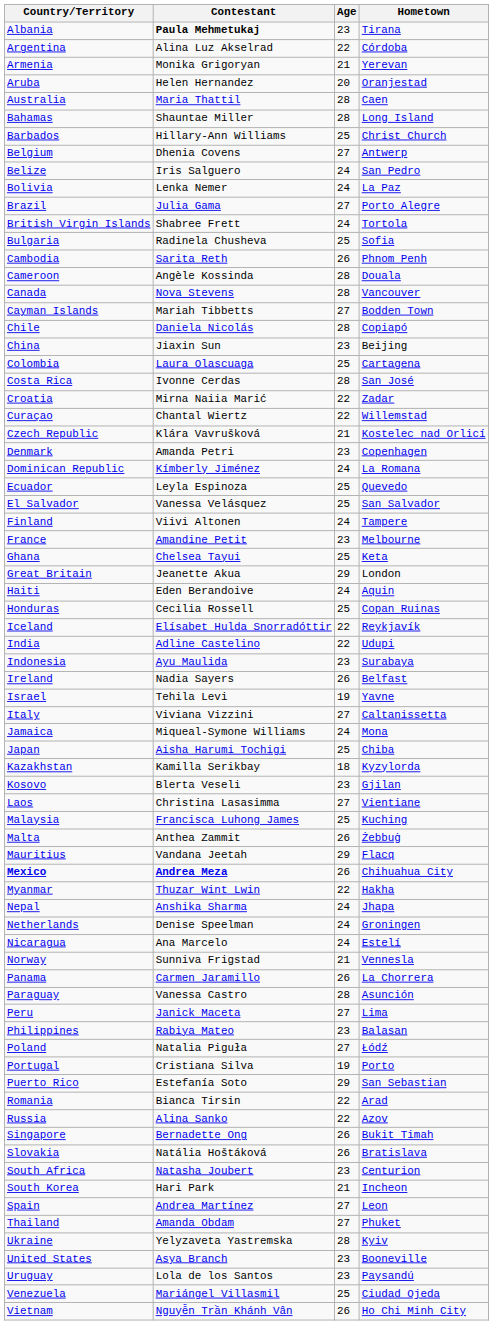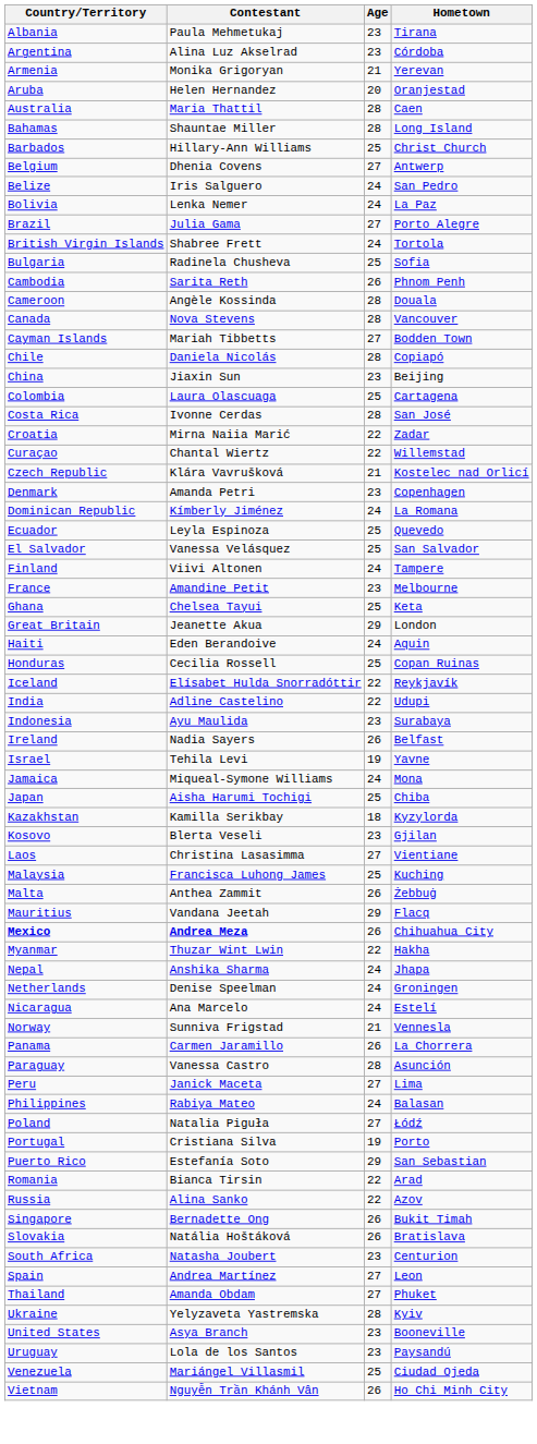 <table class="wikitable sortable" style="font-size: 95%;">
 <tr>
 <th>Country/Territory</th>
 <th>Contestant</th>
 <th>Age</th>
 <th>Hometown</th>
 </tr>
 <tr>
 <td> <a href='#'>Albania</a></td>
-<td><strong>Paula Mehmetukaj</strong></td>
+<td>Paula Mehmetukaj</td>
 <td>23</td>
 <td><a href='#'>Tirana</a></td>
 </tr>
 <tr>
 <td> <a href='#'>Argentina</a></td>
 <td>Alina Luz Akselrad</td>
-<td>22</td>
+<td>23</td>
 <td><a href='#'>Córdoba</a></td>
 </tr>
 <tr>
 <td> <a href='#'>Armenia</a></td>
 <td>Monika Grigoryan</td>
 <td>21</td>
 <td><a href='#'>Yerevan</a></td>
 </tr>
 <tr>
 <td> <a href='#'>Aruba</a></td>
 <td>Helen Hernandez</td>
 <td>20</td>
 <td><a href='#'>Oranjestad</a></td>
 </tr>
 <tr>
 <td> <a href='#'>Australia</a></td>
 <td><a href='#'>Maria Thattil</a></td>
 <td>28</td>
 <td><a href='#'>Caen</a></td>
 </tr>
 <tr>
 <td> <a href='#'>Bahamas</a></td>
 <td>Shauntae Miller</td>
 <td>28</td>
 <td><a href='#'>Long Island</a></td>
 </tr>
 <tr>
 <td> <a href='#'>Barbados</a></td>
 <td>Hillary-Ann Williams</td>
 <td>25</td>
 <td><a href='#'>Christ Church</a></td>
 </tr>
 <tr>
 <td> <a href='#'>Belgium</a></td>
 <td>Dhenia Covens</td>
 <td>27</td>
 <td><a href='#'>Antwerp</a></td>
 </tr>
 <tr>
 <td> <a href='#'>Belize</a></td>
 <td>Iris Salguero</td>
 <td>24</td>
 <td><a href='#'>San Pedro</a></td>
 </tr>
 <tr>
 <td> <a href='#'>Bolivia</a></td>
 <td>Lenka Nemer</td>
 <td>24</td>
 <td><a href='#'>La Paz</a></td>
 </tr>
 <tr>
 <td> <a href='#'>Brazil</a></td>
 <td><a href='#'>Julia Gama</a></td>
 <td>27</td>
 <td><a href='#'>Porto Alegre</a></td>
 </tr>
 <tr>
 <td> <a href='#'>British Virgin Islands</a></td>
 <td>Shabree Frett</td>
 <td>24</td>
 <td><a href='#'>Tortola</a></td>
 </tr>
 <tr>
 <td> <a href='#'>Bulgaria</a></td>
 <td>Radinela Chusheva</td>
 <td>25</td>
 <td><a href='#'>Sofia</a></td>
 </tr>
 <tr>
 <td> <a href='#'>Cambodia</a></td>
 <td><a href='#'>Sarita Reth</a></td>
 <td>26</td>
 <td><a href='#'>Phnom Penh</a></td>
 </tr>
 <tr>
 <td> <a href='#'>Cameroon</a></td>
 <td>Angèle Kossinda</td>
 <td>28</td>
 <td><a href='#'>Douala</a></td>
 </tr>
 <tr>
 <td> <a href='#'>Canada</a></td>
 <td><a href='#'>Nova Stevens</a></td>
 <td>28</td>
 <td><a href='#'>Vancouver</a></td>
 </tr>
 <tr>
 <td> <a href='#'>Cayman Islands</a></td>
 <td>Mariah Tibbetts</td>
 <td>27</td>
 <td><a href='#'>Bodden Town</a></td>
 </tr>
 <tr>
 <td> <a href='#'>Chile</a></td>
 <td><a href='#'>Daniela Nicolás</a></td>
 <td>28</td>
 <td><a href='#'>Copiapó</a></td>
 </tr>
 <tr>
 <td> <a href='#'>China</a></td>
 <td>Jiaxin Sun</td>
 <td>23</td>
 <td>Beijing</td>
 </tr>
 <tr>
 <td> <a href='#'>Colombia</a></td>
 <td><a href='#'>Laura Olascuaga</a></td>
 <td>25</td>
 <td><a href='#'>Cartagena</a></td>
 </tr>
 <tr>
 <td> <a href='#'>Costa Rica</a></td>
 <td>Ivonne Cerdas</td>
 <td>28</td>
 <td><a href='#'>San José</a></td>
 </tr>
 <tr>
 <td> <a href='#'>Croatia</a></td>
 <td>Mirna Naiia Marić</td>
 <td>22</td>
 <td><a href='#'>Zadar</a></td>
 </tr>
 <tr>
 <td> <a href='#'>Curaçao</a></td>
 <td>Chantal Wiertz</td>
 <td>22</td>
 <td><a href='#'>Willemstad</a></td>
 </tr>
 <tr>
 <td> <a href='#'>Czech Republic</a></td>
 <td>Klára Vavrušková</td>
 <td>21</td>
 <td><a href='#'>Kostelec nad Orlicí</a></td>
 </tr>
 <tr>
 <td> <a href='#'>Denmark</a></td>
 <td>Amanda Petri</td>
 <td>23</td>
 <td><a href='#'>Copenhagen</a></td>
 </tr>
 <tr>
 <td> <a href='#'>Dominican Republic</a></td>
 <td><a href='#'>Kímberly Jiménez</a></td>
 <td>24</td>
 <td><a href='#'>La Romana</a></td>
 </tr>
 <tr>
 <td> <a href='#'>Ecuador</a></td>
 <td>Leyla Espinoza</td>
 <td>25</td>
 <td><a href='#'>Quevedo</a></td>
 </tr>
 <tr>
 <td> <a href='#'>El Salvador</a></td>
 <td>Vanessa Velásquez</td>
 <td>25</td>
 <td><a href='#'>San Salvador</a></td>
 </tr>
 <tr>
 <td> <a href='#'>Finland</a></td>
 <td>Viivi Altonen</td>
 <td>24</td>
 <td><a href='#'>Tampere</a></td>
 </tr>
 <tr>
 <td> <a href='#'>France</a></td>
 <td><a href='#'>Amandine Petit</a></td>
 <td>23</td>
 <td><a href='#'>Melbourne</a></td>
 </tr>
 <tr>
 <td> <a href='#'>Ghana</a></td>
 <td><a href='#'>Chelsea Tayui</a></td>
 <td>25</td>
 <td><a href='#'>Keta</a></td>
 </tr>
 <tr>
 <td> <a href='#'>Great Britain</a></td>
 <td>Jeanette Akua</td>
 <td>29</td>
 <td>London</td>
 </tr>
 <tr>
 <td> <a href='#'>Haiti</a></td>
 <td>Eden Berandoive</td>
 <td>24</td>
 <td><a href='#'>Aquin</a></td>
 </tr>
 <tr>
 <td> <a href='#'>Honduras</a></td>
 <td>Cecilia Rossell</td>
 <td>25</td>
 <td><a href='#'>Copan Ruinas</a></td>
 </tr>
 <tr>
 <td> <a href='#'>Iceland</a></td>
 <td><a href='#'>Elísabet Hulda Snorradóttir</a></td>
 <td>22</td>
 <td><a href='#'>Reykjavík</a></td>
 </tr>
 <tr>
 <td> <a href='#'>India</a></td>
 <td><a href='#'>Adline Castelino</a></td>
 <td>22</td>
 <td><a href='#'>Udupi</a></td>
 </tr>
 <tr>
 <td> <a href='#'>Indonesia</a></td>
 <td><a href='#'>Ayu Maulida</a></td>
 <td>23</td>
 <td><a href='#'>Surabaya</a></td>
 </tr>
 <tr>
 <td> <a href='#'>Ireland</a></td>
 <td>Nadia Sayers</td>
 <td>26</td>
 <td><a href='#'>Belfast</a></td>
 </tr>
 <tr>
 <td> <a href='#'>Israel</a></td>
 <td>Tehila Levi</td>
 <td>19</td>
 <td><a href='#'>Yavne</a></td>
 </tr>
 <tr>
-<td> <a href='#'>Italy</a></td>
-<td>Viviana Vizzini</td>
-<td>27</td>
-<td><a href='#'>Caltanissetta</a></td>
-</tr>
-<tr>
 <td> <a href='#'>Jamaica</a></td>
 <td>Miqueal-Symone Williams</td>
 <td>24</td>
 <td><a href='#'>Mona</a></td>
 </tr>
 <tr>
 <td> <a href='#'>Japan</a></td>
 <td><a href='#'>Aisha Harumi Tochigi</a></td>
 <td>25</td>
 <td><a href='#'>Chiba</a></td>
 </tr>
 <tr>
 <td> <a href='#'>Kazakhstan</a></td>
 <td>Kamilla Serikbay</td>
 <td>18</td>
 <td><a href='#'>Kyzylorda</a></td>
 </tr>
 <tr>
 <td> <a href='#'>Kosovo</a></td>
 <td>Blerta Veseli</td>
 <td>23</td>
 <td><a href='#'>Gjilan</a></td>
 </tr>
 <tr>
 <td> <a href='#'>Laos</a></td>
 <td>Christina Lasasimma</td>
 <td>27</td>
 <td><a href='#'>Vientiane</a></td>
 </tr>
 <tr>
 <td> <a href='#'>Malaysia</a></td>
 <td><a href='#'>Francisca Luhong James</a></td>
 <td>25</td>
 <td><a href='#'>Kuching</a></td>
 </tr>
 <tr>
 <td> <a href='#'>Malta</a></td>
 <td>Anthea Zammit</td>
 <td>26</td>
 <td><a href='#'>Żebbuġ</a></td>
 </tr>
 <tr>
 <td> <a href='#'>Mauritius</a></td>
 <td>Vandana Jeetah</td>
 <td>29</td>
 <td><a href='#'>Flacq</a></td>
 </tr>
 <tr>
 <td><strong> <a href='#'>Mexico</a></strong></td>
 <td><strong><a href='#'>Andrea Meza</a></strong></td>
 <td>26</td>
 <td><a href='#'>Chihuahua City</a></td>
 </tr>
 <tr>
 <td> <a href='#'>Myanmar</a></td>
 <td><a href='#'>Thuzar Wint Lwin</a></td>
 <td>22</td>
 <td><a href='#'>Hakha</a></td>
 </tr>
 <tr>
 <td> <a href='#'>Nepal</a></td>
 <td><a href='#'>Anshika Sharma</a></td>
 <td>24</td>
 <td><a href='#'>Jhapa</a></td>
 </tr>
 <tr>
 <td> <a href='#'>Netherlands</a></td>
 <td>Denise Speelman</td>
 <td>24</td>
 <td><a href='#'>Groningen</a></td>
 </tr>
 <tr>
 <td> <a href='#'>Nicaragua</a></td>
 <td>Ana Marcelo</td>
 <td>24</td>
 <td><a href='#'>Estelí</a></td>
 </tr>
 <tr>
 <td> <a href='#'>Norway</a></td>
 <td>Sunniva Frigstad</td>
 <td>21</td>
 <td><a href='#'>Vennesla</a></td>
 </tr>
 <tr>
 <td> <a href='#'>Panama</a></td>
 <td><a href='#'>Carmen Jaramillo</a></td>
 <td>26</td>
 <td><a href='#'>La Chorrera</a></td>
 </tr>
 <tr>
 <td> <a href='#'>Paraguay</a></td>
 <td>Vanessa Castro</td>
 <td>28</td>
 <td><a href='#'>Asunción</a></td>
 </tr>
 <tr>
 <td> <a href='#'>Peru</a></td>
 <td><a href='#'>Janick Maceta</a></td>
 <td>27</td>
 <td><a href='#'>Lima</a></td>
 </tr>
 <tr>
 <td> <a href='#'>Philippines</a></td>
 <td><a href='#'>Rabiya Mateo</a></td>
-<td>23</td>
+<td>24</td>
 <td><a href='#'>Balasan</a></td>
 </tr>
 <tr>
 <td> <a href='#'>Poland</a></td>
 <td>Natalia Piguła</td>
 <td>27</td>
 <td><a href='#'>Łódź</a></td>
 </tr>
 <tr>
 <td> <a href='#'>Portugal</a></td>
 <td>Cristiana Silva</td>
 <td>19</td>
 <td><a href='#'>Porto</a></td>
 </tr>
 <tr>
 <td> <a href='#'>Puerto Rico</a></td>
 <td>Estefanía Soto</td>
 <td>29</td>
 <td><a href='#'>San Sebastian</a></td>
 </tr>
 <tr>
 <td> <a href='#'>Romania</a></td>
 <td>Bianca Tirsin</td>
 <td>22</td>
 <td><a href='#'>Arad</a></td>
 </tr>
 <tr>
 <td> <a href='#'>Russia</a></td>
 <td><a href='#'>Alina Sanko</a></td>
 <td>22</td>
 <td><a href='#'>Azov</a></td>
 </tr>
 <tr>
 <td> <a href='#'>Singapore</a></td>
 <td><a href='#'>Bernadette Ong</a></td>
 <td>26</td>
 <td><a href='#'>Bukit Timah</a></td>
 </tr>
 <tr>
 <td> <a href='#'>Slovakia</a></td>
 <td>Natália Hoštáková</td>
 <td>26</td>
 <td><a href='#'>Bratislava</a></td>
 </tr>
 <tr>
 <td> <a href='#'>South Africa</a></td>
 <td><a href='#'>Natasha Joubert</a></td>
 <td>23</td>
 <td><a href='#'>Centurion</a></td>
 </tr>
 <tr>
-<td> <a href='#'>South Korea</a></td>
-<td>Hari Park</td>
-<td>21</td>
-<td><a href='#'>Incheon</a></td>
-</tr>
-<tr>
 <td> <a href='#'>Spain</a></td>
 <td><a href='#'>Andrea Martínez</a></td>
 <td>27</td>
 <td><a href='#'>Leon</a></td>
 </tr>
 <tr>
 <td> <a href='#'>Thailand</a></td>
 <td><a href='#'>Amanda Obdam</a></td>
 <td>27</td>
 <td><a href='#'>Phuket</a></td>
 </tr>
 <tr>
 <td> <a href='#'>Ukraine</a></td>
 <td>Yelyzaveta Yastremska</td>
 <td>28</td>
 <td><a href='#'>Kyiv</a></td>
 </tr>
 <tr>
 <td> <a href='#'>United States</a></td>
 <td><a href='#'>Asya Branch</a></td>
 <td>23</td>
 <td><a href='#'>Booneville</a></td>
 </tr>
 <tr>
 <td> <a href='#'>Uruguay</a></td>
 <td>Lola de los Santos</td>
 <td>23</td>
 <td><a href='#'>Paysandú</a></td>
 </tr>
 <tr>
 <td> <a href='#'>Venezuela</a></td>
 <td><a href='#'>Mariángel Villasmil</a></td>
 <td>25</td>
 <td><a href='#'>Ciudad Ojeda</a></td>
 </tr>
 <tr>
 <td> <a href='#'>Vietnam</a></td>
 <td><a href='#'>Nguyễn Trần Khánh Vân</a></td>
 <td>26</td>
 <td><a href='#'>Ho Chi Minh City</a></td>
 </tr>
 </table>
